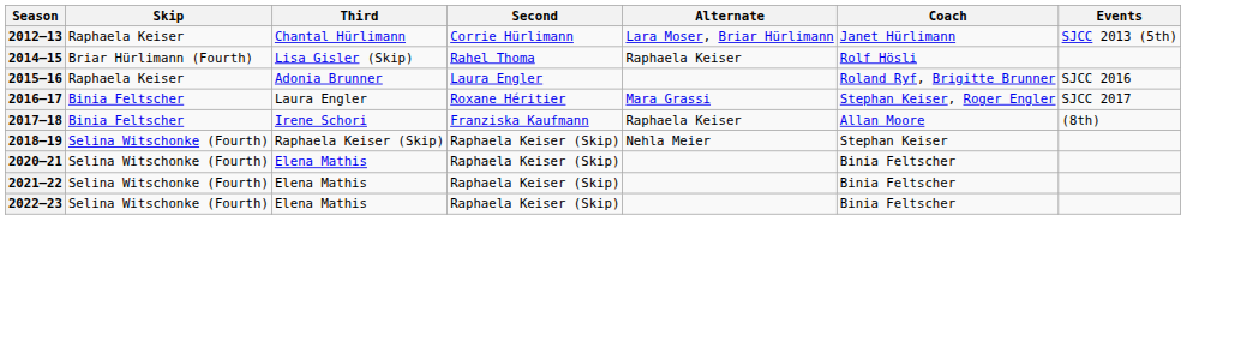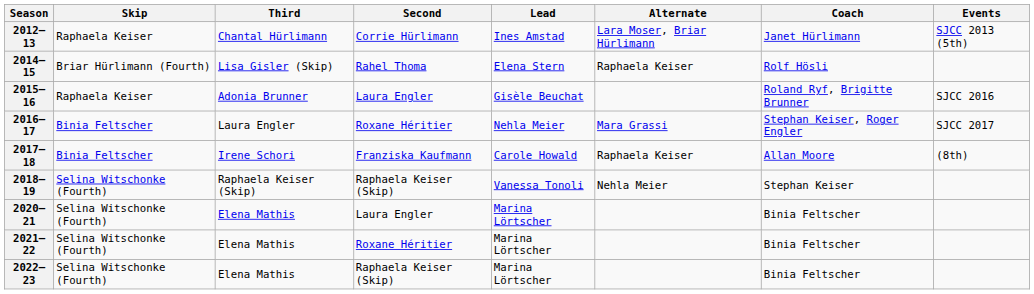 <table class="wikitable">
 <tr>
 <th scope="col">Season</th>
 <th scope="col">Skip</th>
 <th scope="col">Third</th>
 <th scope="col">Second</th>
+<th scope="col">Lead</th>
 <th scope="col">Alternate</th>
 <th scope="col">Coach</th>
 <th scope="col">Events</th>
 </tr>
 <tr>
 <th scope="row">2012–13</th>
 <td>Raphaela Keiser</td>
 <td><a href='#'>Chantal Hürlimann</a></td>
 <td><a href='#'>Corrie Hürlimann</a></td>
+<td><a href='#'>Ines Amstad</a></td>
 <td><a href='#'>Lara Moser</a>, <a href='#'>Briar Hürlimann</a></td>
 <td><a href='#'>Janet Hürlimann</a></td>
 <td><a href='#'>SJCC</a> 2013 (5th)</td>
 </tr>
 <tr>
 <th scope="row">2014–15</th>
 <td>Briar Hürlimann (Fourth)</td>
 <td><a href='#'>Lisa Gisler</a> (Skip)</td>
 <td><a href='#'>Rahel Thoma</a></td>
+<td><a href='#'>Elena Stern</a></td>
 <td>Raphaela Keiser</td>
 <td><a href='#'>Rolf Hösli</a></td>
 <td> </td>
 </tr>
 <tr>
 <th scope="row">2015–16</th>
 <td>Raphaela Keiser</td>
 <td><a href='#'>Adonia Brunner</a></td>
 <td><a href='#'>Laura Engler</a></td>
+<td><a href='#'>Gisèle Beuchat</a></td>
 <td></td>
 <td><a href='#'>Roland Ryf</a>, <a href='#'>Brigitte Brunner</a></td>
 <td>SJCC 2016 </td>
 </tr>
 <tr>
 <th scope="row">2016–17</th>
 <td><a href='#'>Binia Feltscher</a></td>
 <td>Laura Engler</td>
 <td><a href='#'>Roxane Héritier</a></td>
+<td><a href='#'>Nehla Meier</a></td>
 <td><a href='#'>Mara Grassi</a></td>
 <td><a href='#'>Stephan Keiser</a>, <a href='#'>Roger Engler</a></td>
 <td>SJCC 2017 </td>
 </tr>
 <tr>
 <th scope="row">2017–18</th>
 <td><a href='#'>Binia Feltscher</a></td>
 <td><a href='#'>Irene Schori</a></td>
 <td><a href='#'>Franziska Kaufmann</a></td>
+<td><a href='#'>Carole Howald</a></td>
 <td>Raphaela Keiser</td>
 <td><a href='#'>Allan Moore</a></td>
 <td> (8th)</td>
 </tr>
 <tr>
 <th scope="row">2018–19</th>
 <td><a href='#'>Selina Witschonke</a> (Fourth)</td>
 <td>Raphaela Keiser (Skip)</td>
 <td>Raphaela Keiser (Skip)</td>
+<td><a href='#'>Vanessa Tonoli</a></td>
 <td>Nehla Meier</td>
 <td>Stephan Keiser</td>
 <td> </td>
 </tr>
 <tr>
 <th scope="row">2020–21</th>
 <td>Selina Witschonke (Fourth)</td>
 <td><a href='#'>Elena Mathis</a></td>
-<td>Raphaela Keiser (Skip)</td>
+<td>Laura Engler</td>
+<td><a href='#'>Marina Lörtscher</a></td>
 <td></td>
 <td>Binia Feltscher</td>
 <td></td>
 </tr>
 <tr>
 <th scope="row">2021–22</th>
 <td>Selina Witschonke (Fourth)</td>
 <td>Elena Mathis</td>
-<td>Raphaela Keiser (Skip)</td>
+<td><a href='#'>Roxane Héritier</a></td>
+<td>Marina Lörtscher</td>
 <td></td>
 <td>Binia Feltscher</td>
 <td></td>
 </tr>
 <tr>
 <th scope="row">2022–23</th>
 <td>Selina Witschonke (Fourth)</td>
 <td>Elena Mathis</td>
 <td>Raphaela Keiser (Skip)</td>
+<td>Marina Lörtscher</td>
 <td></td>
 <td>Binia Feltscher</td>
 <td></td>
 </tr>
 </table>
